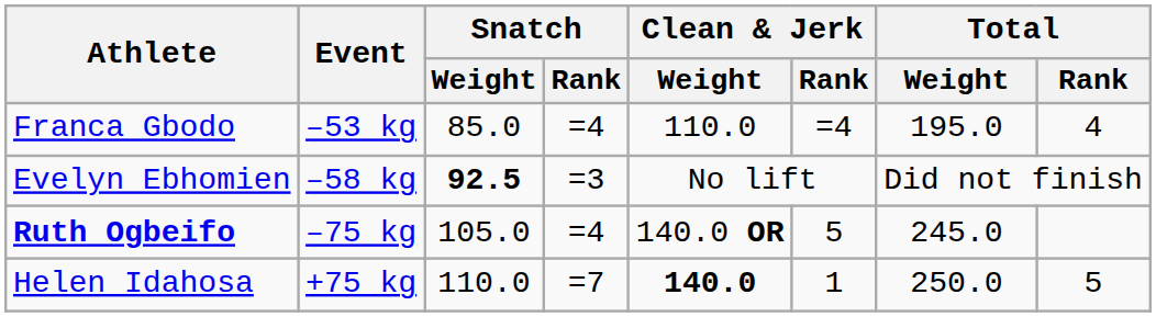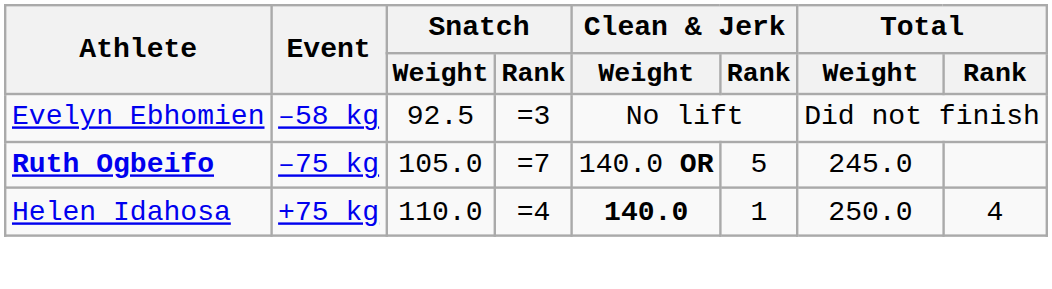 <table class=wikitable style=font-size:90%;text-align:center>
 <tr>
 <th rowspan=2>Athlete</th>
 <th rowspan=2>Event</th>
 <th colspan=2>Snatch</th>
 <th colspan=2>Clean & Jerk</th>
 <th colspan=2>Total</th>
 </tr>
 <tr style=font-size:95%>
 <th>Weight</th>
 <th>Rank</th>
 <th>Weight</th>
 <th>Rank</th>
 <th>Weight</th>
 <th>Rank</th>
 </tr>
 <tr>
-<td align=left><a href='#'>Franca Gbodo</a></td>
-<td align=left><a href='#'>–53 kg</a></td>
-<td>85.0</td>
-<td>=4</td>
-<td>110.0</td>
-<td>=4</td>
-<td>195.0</td>
-<td>4</td>
-</tr>
-<tr>
 <td align=left><a href='#'>Evelyn Ebhomien</a></td>
 <td align=left><a href='#'>–58 kg</a></td>
-<td><strong>92.5</strong></td>
+<td>92.5</td>
 <td>=3</td>
 <td colspan=2>No lift</td>
 <td colspan=2>Did not finish</td>
 </tr>
 <tr>
 <td align=left><strong><a href='#'>Ruth Ogbeifo</a></strong></td>
 <td align=left><a href='#'>–75 kg</a></td>
 <td>105.0</td>
-<td>=4</td>
+<td>=7</td>
 <td>140.0 <strong>OR</strong></td>
 <td>5</td>
 <td>245.0</td>
 <td></td>
 </tr>
 <tr>
 <td align=left><a href='#'>Helen Idahosa</a></td>
 <td align=left><a href='#'>+75 kg</a></td>
 <td>110.0</td>
-<td>=7</td>
+<td>=4</td>
 <td><strong>140.0</strong></td>
 <td>1</td>
 <td>250.0</td>
-<td>5</td>
+<td>4</td>
 </tr>
 </table>
